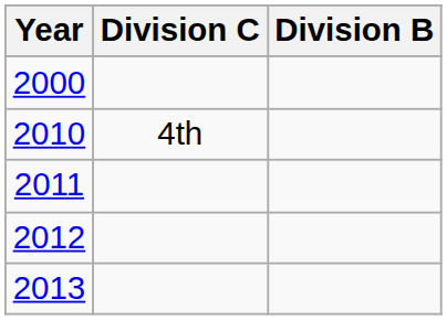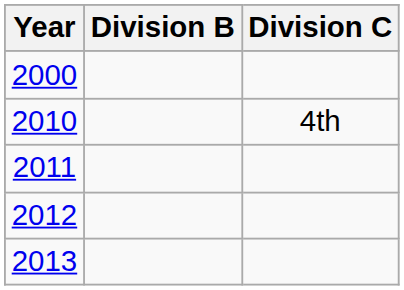 <table class="wikitable" style="text-align:center">
 <tr>
 <th>Year</th>
+<th>Division B</th>
 <th>Division C</th>
-<th>Division B</th>
 </tr>
 <tr>
 <td><a href='#'>2000</a></td>
 <td></td>
 <td></td>
 </tr>
 <tr>
 <td><a href='#'>2010</a></td>
+<td></td>
 <td>4th</td>
-<td></td>
 </tr>
 <tr>
 <td><a href='#'>2011</a></td>
 <td></td>
 <td></td>
 </tr>
 <tr>
 <td><a href='#'>2012</a></td>
 <td></td>
 <td></td>
 </tr>
 <tr>
 <td><a href='#'>2013</a></td>
 <td></td>
 <td></td>
 </tr>
 </table>
